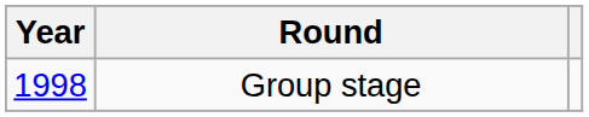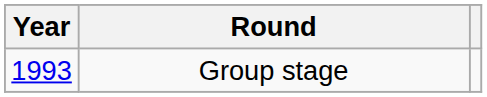 <table class="wikitable" style="text-align: center; font-size:90%">
 <tr>
 <th>Year</th>
 <th style="width:200px">Round</th>
 <th></th>
 </tr>
 <tr>
-<td><a href='#'>1998</a></td>
+<td><a href='#'>1993</a></td>
 <td>Group stage</td>
 <td></td>
 </tr>
 </table>
